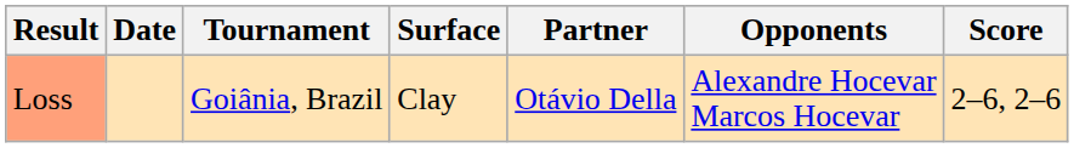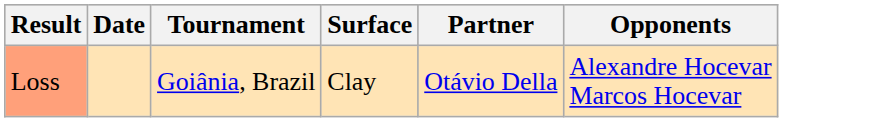 <table class="sortable wikitable">
 <tr>
 <th>Result</th>
 <th>Date</th>
 <th>Tournament</th>
 <th>Surface</th>
 <th>Partner</th>
 <th>Opponents</th>
-<th class="unsortable">Score</th>
 </tr>
 <tr style="background:moccasin;">
 <td bgcolor=FFA07A>Loss</td>
 <td></td>
 <td><a href='#'>Goiânia</a>, Brazil</td>
 <td>Clay</td>
 <td> <a href='#'>Otávio Della</a></td>
 <td> <a href='#'>Alexandre Hocevar</a><br> <a href='#'>Marcos Hocevar</a></td>
-<td>2–6, 2–6</td>
 </tr>
 </table>
